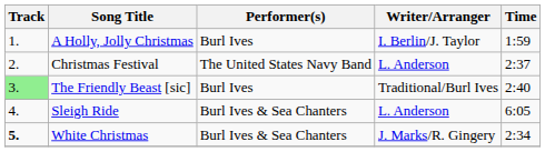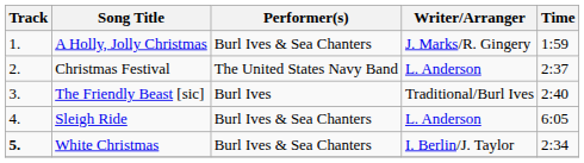 <table class="wikitable" style="font-size:95%;">
 <tr>
 <th>Track</th>
 <th>Song Title</th>
 <th>Performer(s)</th>
 <th>Writer/Arranger</th>
 <th>Time</th>
 </tr>
 <tr>
 <td>1.</td>
 <td><a href='#'>A Holly, Jolly Christmas</a></td>
-<td>Burl Ives</td>
-<td><a href='#'>I. Berlin</a>/J. Taylor</td>
+<td>Burl Ives & Sea Chanters</td>
+<td><a href='#'>J. Marks</a>/R. Gingery</td>
 <td>1:59</td>
 </tr>
 <tr>
 <td>2.</td>
 <td>Christmas Festival</td>
 <td>The United States Navy Band</td>
 <td><a href='#'>L. Anderson</a></td>
 <td>2:37</td>
 </tr>
 <tr>
-<td style="background: lightgreen;">3.</td>
+<td>3.</td>
 <td><a href='#'>The Friendly Beast</a> [sic]</td>
 <td>Burl Ives</td>
 <td>Traditional/Burl Ives</td>
 <td>2:40</td>
 </tr>
 <tr>
 <td>4.</td>
 <td><a href='#'>Sleigh Ride</a></td>
 <td>Burl Ives & Sea Chanters</td>
 <td><a href='#'>L. Anderson</a></td>
 <td>6:05</td>
 </tr>
 <tr>
 <td><strong>5.</strong></td>
 <td><a href='#'>White Christmas</a></td>
 <td>Burl Ives & Sea Chanters</td>
-<td><a href='#'>J. Marks</a>/R. Gingery</td>
+<td><a href='#'>I. Berlin</a>/J. Taylor</td>
 <td>2:34</td>
 </tr>
 <tr>
 </tr>
 </table>
